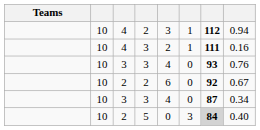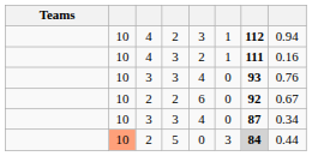 <table class="wikitable" style="text-align:center">
 <tr>
 <th style="width:120px">Teams</th>
 <th style="width:25px"></th>
 <th style="width:25px"></th>
 <th style="width:25px"></th>
 <th style="width:25px"></th>
 <th style="width:25px"></th>
 <th style="width:25px"></th>
 <th style="width:40px"></th>
 </tr>
 <tr>
 <td style="text-align:left"></td>
 <td>10</td>
 <td>4</td>
 <td>2</td>
 <td>3</td>
 <td>1</td>
 <td><strong>112</strong></td>
 <td>0.94</td>
 </tr>
 <tr>
 <td style="text-align:left"></td>
 <td>10</td>
 <td>4</td>
 <td>3</td>
 <td>2</td>
 <td>1</td>
 <td><strong>111</strong></td>
 <td>0.16</td>
 </tr>
 <tr>
 <td style="text-align:left"></td>
 <td>10</td>
 <td>3</td>
 <td>3</td>
 <td>4</td>
 <td>0</td>
 <td><strong>93</strong></td>
 <td>0.76</td>
 </tr>
 <tr>
 <td style="text-align:left"></td>
 <td>10</td>
 <td>2</td>
 <td>2</td>
 <td>6</td>
 <td>0</td>
 <td><strong>92</strong></td>
 <td>0.67</td>
 </tr>
 <tr>
 <td style="text-align:left"></td>
 <td>10</td>
 <td>3</td>
 <td>3</td>
 <td>4</td>
 <td>0</td>
 <td><strong>87</strong></td>
 <td>0.34</td>
 </tr>
 <tr>
 <td style="text-align:left"></td>
-<td>10</td>
+<td style="background: lightsalmon;">10</td>
 <td>2</td>
 <td>5</td>
 <td>0</td>
 <td>3</td>
 <td style="background: lightgrey;"><strong>84</strong></td>
-<td>0.40</td>
+<td>0.44</td>
 </tr>
 </table>
